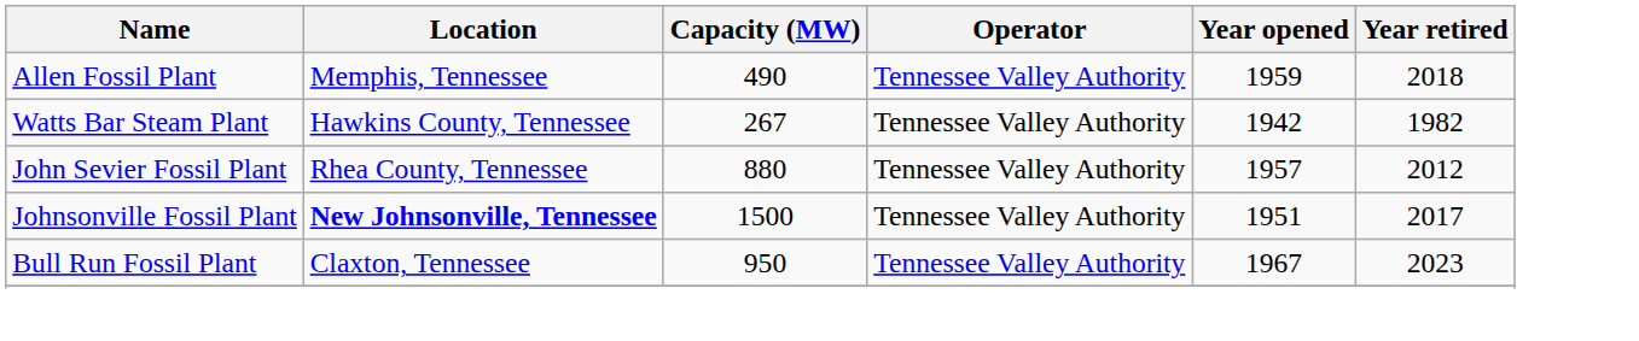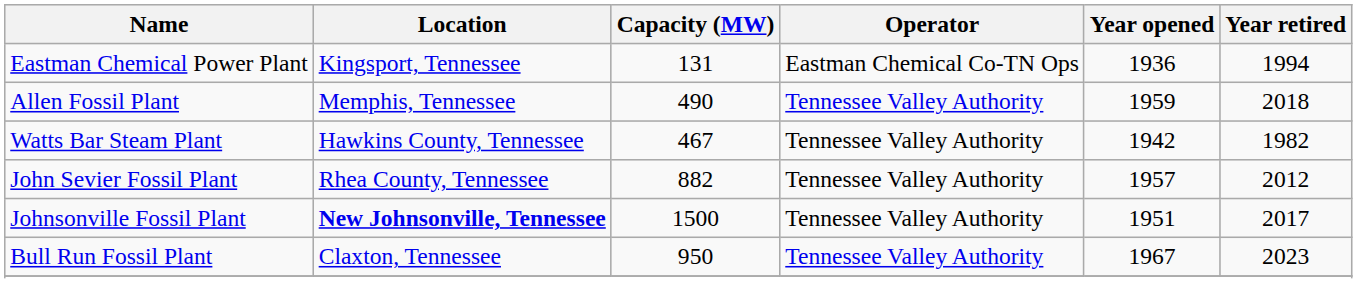 <table class="wikitable sortable" style="font-size:95%;">
 <tr>
 <th>Name</th>
 <th>Location</th>
 <th>Capacity (<a href='#'>MW</a>)</th>
 <th>Operator</th>
 <th>Year opened</th>
 <th>Year retired</th>
+</tr>
+<tr>
+<td><a href='#'>Eastman Chemical</a> Power Plant</td>
+<td><a href='#'>Kingsport, Tennessee</a></td>
+<td align=center>131</td>
+<td>Eastman Chemical Co-TN Ops</td>
+<td align=center>1936</td>
+<td align=center>1994</td>
 </tr>
 <tr>
 <td><a href='#'>Allen Fossil Plant</a></td>
 <td><a href='#'>Memphis, Tennessee</a></td>
 <td align=center>490</td>
 <td><a href='#'>Tennessee Valley Authority</a></td>
 <td align=center>1959</td>
 <td align=center>2018</td>
 </tr>
 <tr>
 <td><a href='#'>Watts Bar Steam Plant</a></td>
 <td><a href='#'>Hawkins County, Tennessee</a></td>
-<td align=center>267</td>
+<td align=center>467</td>
 <td>Tennessee Valley Authority</td>
 <td align=center>1942</td>
 <td align=center>1982</td>
 </tr>
 <tr>
 <td><a href='#'>John Sevier Fossil Plant</a></td>
 <td><a href='#'>Rhea County, Tennessee</a></td>
-<td align=center>880</td>
+<td align=center>882</td>
 <td>Tennessee Valley Authority</td>
 <td align=center>1957</td>
 <td align=center>2012</td>
 </tr>
 <tr>
 <td><a href='#'>Johnsonville Fossil Plant</a></td>
 <td><strong><a href='#'>New Johnsonville, Tennessee</a></strong></td>
 <td align=center>1500</td>
 <td>Tennessee Valley Authority</td>
 <td align=center>1951</td>
 <td align=center>2017</td>
 </tr>
 <tr>
 <td><a href='#'>Bull Run Fossil Plant</a></td>
 <td><a href='#'>Claxton, Tennessee</a></td>
 <td align=center>950</td>
 <td><a href='#'>Tennessee Valley Authority</a></td>
 <td align=center>1967</td>
 <td align=center>2023</td>
 </tr>
 <tr>
 </tr>
 <tr>
 </tr>
 </table>
